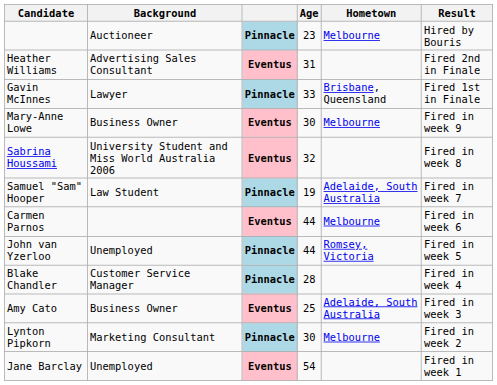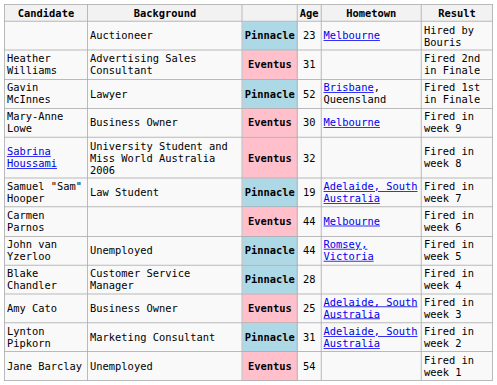 <table class="wikitable sortable">
 <tr valign="top">
 <th>Candidate</th>
 <th>Background</th>
 <th></th>
 <th><span>Age</span></th>
 <th>Hometown</th>
 <th>Result</th>
 </tr>
 <tr>
 <td></td>
 <td>Auctioneer</td>
 <td style="text-align:center; background:lightblue;"><strong>Pinnacle</strong></td>
 <td align="center">23</td>
 <td><a href='#'>Melbourne</a></td>
 <td>Hired by Bouris</td>
 </tr>
 <tr>
 <td>Heather Williams</td>
 <td>Advertising Sales Consultant</td>
 <td style="text-align:center; background:pink;"><strong>Eventus</strong></td>
 <td align="center">31</td>
 <td></td>
 <td>Fired 2nd in Finale</td>
 </tr>
 <tr>
 <td>Gavin McInnes</td>
 <td>Lawyer</td>
 <td style="text-align:center; background:lightblue;"><strong>Pinnacle</strong></td>
-<td align="center">33</td>
+<td align="center">52</td>
 <td><a href='#'>Brisbane</a>, Queensland</td>
 <td>Fired 1st in Finale</td>
 </tr>
 <tr>
 <td>Mary-Anne Lowe</td>
 <td>Business Owner</td>
 <td style="text-align:center; background:pink;"><strong>Eventus</strong></td>
 <td align="center">30</td>
 <td><a href='#'>Melbourne</a></td>
 <td>Fired in week 9</td>
 </tr>
 <tr>
 <td><a href='#'>Sabrina Houssami</a></td>
 <td>University Student and Miss World Australia 2006</td>
 <td style="text-align:center; background:pink;"><strong>Eventus</strong></td>
 <td align="center">32</td>
 <td></td>
 <td>Fired in week 8</td>
 </tr>
 <tr>
 <td>Samuel "Sam" Hooper</td>
 <td>Law Student</td>
 <td style="text-align:center; background:lightblue;"><strong>Pinnacle</strong></td>
 <td align="center">19</td>
 <td><a href='#'>Adelaide, South Australia</a></td>
 <td>Fired in week 7</td>
 </tr>
 <tr>
 <td>Carmen Parnos</td>
 <td></td>
 <td style="text-align:center; background:pink;"><strong>Eventus</strong></td>
 <td align="center">44</td>
 <td><a href='#'>Melbourne</a></td>
 <td>Fired in week 6</td>
 </tr>
 <tr>
 <td>John van Yzerloo</td>
 <td>Unemployed</td>
 <td style="text-align:center; background:lightblue;"><strong>Pinnacle</strong></td>
 <td align="center">44</td>
 <td><a href='#'>Romsey, Victoria</a></td>
 <td>Fired in week 5</td>
 </tr>
 <tr>
 <td>Blake Chandler</td>
 <td>Customer Service Manager</td>
 <td style="text-align:center; background:lightblue;"><strong>Pinnacle</strong></td>
 <td align="center">28</td>
 <td></td>
 <td>Fired in week 4</td>
 </tr>
 <tr>
 <td>Amy Cato</td>
 <td>Business Owner</td>
 <td style="text-align:center; background:pink;"><strong>Eventus</strong></td>
 <td align="center">25</td>
 <td><a href='#'>Adelaide, South Australia</a></td>
 <td>Fired in week 3</td>
 </tr>
 <tr>
 <td>Lynton Pipkorn</td>
 <td>Marketing Consultant</td>
 <td style="text-align:center; background:lightblue;"><strong>Pinnacle</strong></td>
-<td align="center">30</td>
-<td><a href='#'>Melbourne</a></td>
+<td align="center">31</td>
+<td><a href='#'>Adelaide, South Australia</a></td>
 <td>Fired in week 2</td>
 </tr>
 <tr>
 <td>Jane Barclay</td>
 <td>Unemployed</td>
 <td style="text-align:center; background:pink;"><strong>Eventus</strong></td>
 <td align="center">54</td>
 <td></td>
 <td>Fired in week 1</td>
 </tr>
 </table>
